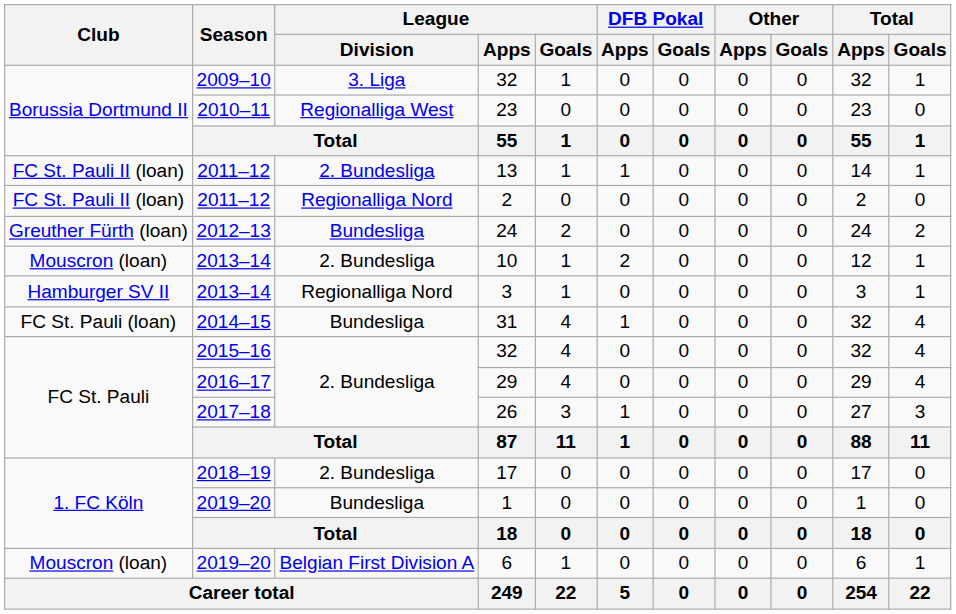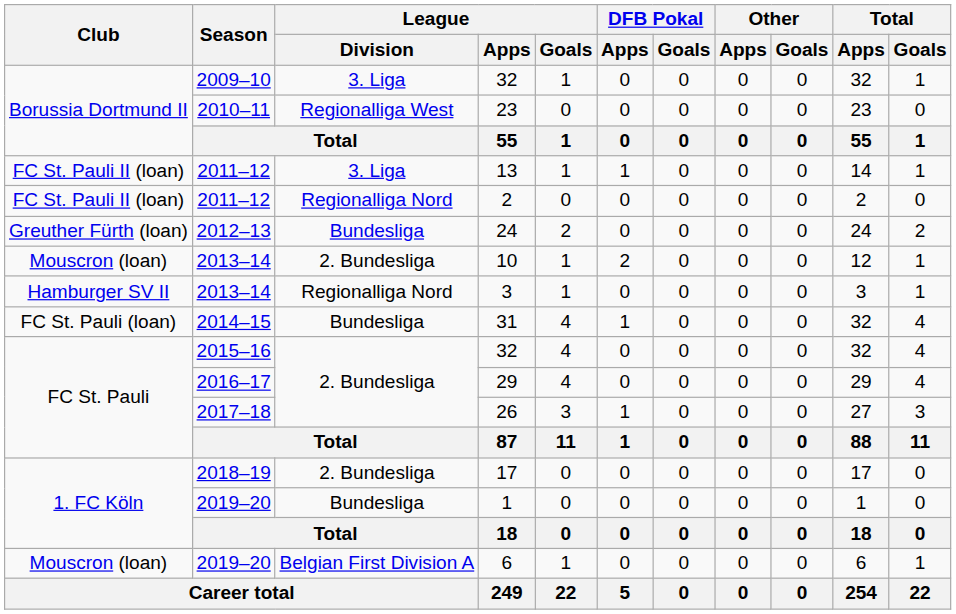 <table class="wikitable" style="text-align:center">
 <tr>
 <th rowspan="2">Club</th>
 <th rowspan="2">Season</th>
 <th colspan="3">League</th>
 <th colspan="2"><a href='#'>DFB Pokal</a></th>
 <th colspan="2">Other</th>
 <th colspan="2">Total</th>
 </tr>
 <tr>
 <th>Division</th>
 <th>Apps</th>
 <th>Goals</th>
 <th>Apps</th>
 <th>Goals</th>
 <th>Apps</th>
 <th>Goals</th>
 <th>Apps</th>
 <th>Goals</th>
 </tr>
 <tr>
 <td rowspan="3"><a href='#'>Borussia Dortmund II</a></td>
 <td><a href='#'>2009–10</a></td>
 <td><a href='#'>3. Liga</a></td>
 <td>32</td>
 <td>1</td>
 <td>0</td>
 <td>0</td>
 <td>0</td>
 <td>0</td>
 <td>32</td>
 <td>1</td>
 </tr>
 <tr>
 <td><a href='#'>2010–11</a></td>
 <td><a href='#'>Regionalliga West</a></td>
 <td>23</td>
 <td>0</td>
 <td>0</td>
 <td>0</td>
 <td>0</td>
 <td>0</td>
 <td>23</td>
 <td>0</td>
 </tr>
 <tr>
 <th colspan="2">Total</th>
 <th>55</th>
 <th>1</th>
 <th>0</th>
 <th>0</th>
 <th>0</th>
 <th>0</th>
 <th>55</th>
 <th>1</th>
 </tr>
 <tr>
 <td><a href='#'>FC St. Pauli II</a> (loan)</td>
 <td><a href='#'>2011–12</a></td>
-<td><a href='#'>2. Bundesliga</a></td>
+<td><a href='#'>3. Liga</a></td>
 <td>13</td>
 <td>1</td>
 <td>1</td>
 <td>0</td>
 <td>0</td>
 <td>0</td>
 <td>14</td>
 <td>1</td>
 </tr>
 <tr>
 <td><a href='#'>FC St. Pauli II</a> (loan)</td>
 <td><a href='#'>2011–12</a></td>
 <td><a href='#'>Regionalliga Nord</a></td>
 <td>2</td>
 <td>0</td>
 <td>0</td>
 <td>0</td>
 <td>0</td>
 <td>0</td>
 <td>2</td>
 <td>0</td>
 </tr>
 <tr>
 <td><a href='#'>Greuther Fürth</a> (loan)</td>
 <td><a href='#'>2012–13</a></td>
 <td><a href='#'>Bundesliga</a></td>
 <td>24</td>
 <td>2</td>
 <td>0</td>
 <td>0</td>
 <td>0</td>
 <td>0</td>
 <td>24</td>
 <td>2</td>
 </tr>
 <tr>
 <td><a href='#'>Mouscron</a> (loan)</td>
 <td><a href='#'>2013–14</a></td>
 <td>2. Bundesliga</td>
 <td>10</td>
 <td>1</td>
 <td>2</td>
 <td>0</td>
 <td>0</td>
 <td>0</td>
 <td>12</td>
 <td>1</td>
 </tr>
 <tr>
 <td><a href='#'>Hamburger SV II</a></td>
 <td><a href='#'>2013–14</a></td>
 <td>Regionalliga Nord</td>
 <td>3</td>
 <td>1</td>
 <td>0</td>
 <td>0</td>
 <td>0</td>
 <td>0</td>
 <td>3</td>
 <td>1</td>
 </tr>
 <tr>
 <td>FC St. Pauli (loan)</td>
 <td><a href='#'>2014–15</a></td>
 <td>Bundesliga</td>
 <td>31</td>
 <td>4</td>
 <td>1</td>
 <td>0</td>
 <td>0</td>
 <td>0</td>
 <td>32</td>
 <td>4</td>
 </tr>
 <tr>
 <td rowspan="4">FC St. Pauli</td>
 <td><a href='#'>2015–16</a></td>
 <td rowspan="3">2. Bundesliga</td>
 <td>32</td>
 <td>4</td>
 <td>0</td>
 <td>0</td>
 <td>0</td>
 <td>0</td>
 <td>32</td>
 <td>4</td>
 </tr>
 <tr>
 <td><a href='#'>2016–17</a></td>
 <td>29</td>
 <td>4</td>
 <td>0</td>
 <td>0</td>
 <td>0</td>
 <td>0</td>
 <td>29</td>
 <td>4</td>
 </tr>
 <tr>
 <td><a href='#'>2017–18</a></td>
 <td>26</td>
 <td>3</td>
 <td>1</td>
 <td>0</td>
 <td>0</td>
 <td>0</td>
 <td>27</td>
 <td>3</td>
 </tr>
 <tr>
 <th colspan="2">Total</th>
 <th>87</th>
 <th>11</th>
 <th>1</th>
 <th>0</th>
 <th>0</th>
 <th>0</th>
 <th>88</th>
 <th>11</th>
 </tr>
 <tr>
 <td rowspan="3"><a href='#'>1. FC Köln</a></td>
 <td><a href='#'>2018–19</a></td>
 <td>2. Bundesliga</td>
 <td>17</td>
 <td>0</td>
 <td>0</td>
 <td>0</td>
 <td>0</td>
 <td>0</td>
 <td>17</td>
 <td>0</td>
 </tr>
 <tr>
 <td><a href='#'>2019–20</a></td>
 <td>Bundesliga</td>
 <td>1</td>
 <td>0</td>
 <td>0</td>
 <td>0</td>
 <td>0</td>
 <td>0</td>
 <td>1</td>
 <td>0</td>
 </tr>
 <tr>
 <th colspan="2">Total</th>
 <th>18</th>
 <th>0</th>
 <th>0</th>
 <th>0</th>
 <th>0</th>
 <th>0</th>
 <th>18</th>
 <th>0</th>
 </tr>
 <tr>
 <td><a href='#'>Mouscron</a> (loan)</td>
 <td><a href='#'>2019–20</a></td>
 <td><a href='#'>Belgian First Division A</a></td>
 <td>6</td>
 <td>1</td>
 <td>0</td>
 <td>0</td>
 <td>0</td>
 <td>0</td>
 <td>6</td>
 <td>1</td>
 </tr>
 <tr>
 <th colspan="3">Career total</th>
 <th>249</th>
 <th>22</th>
 <th>5</th>
 <th>0</th>
 <th>0</th>
 <th>0</th>
 <th>254</th>
 <th>22</th>
 </tr>
 </table>
